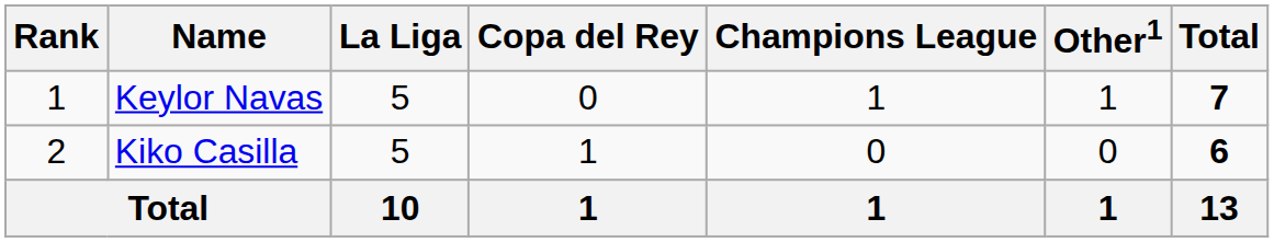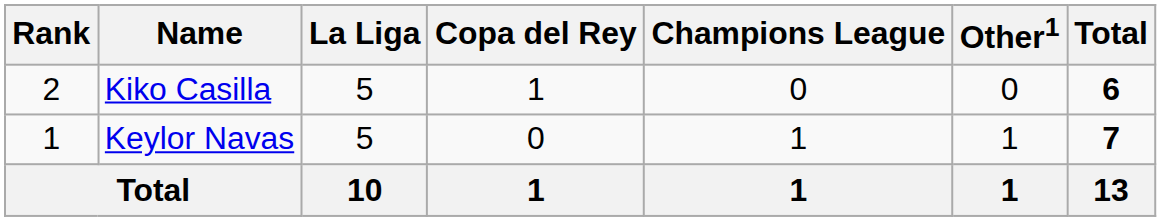 <table class="wikitable" style="text-align: center;">
 <tr>
 <th>Rank</th>
 <th>Name</th>
 <th>La Liga</th>
 <th>Copa del Rey</th>
 <th>Champions League</th>
 <th>Other<sup>1</sup></th>
 <th>Total</th>
 </tr>
 <tr>
+<td align=center>2</td>
+<td align=left> <a href='#'>Kiko Casilla</a></td>
+<td>5</td>
+<td>1</td>
+<td>0</td>
+<td>0</td>
+<td align=center><strong>6</strong></td>
+</tr>
+<tr>
 <td align=center>1</td>
 <td align=left> <a href='#'>Keylor Navas</a></td>
 <td>5</td>
 <td>0</td>
 <td>1</td>
 <td>1</td>
 <td align=center><strong>7</strong></td>
-</tr>
-<tr>
-<td align=center>2</td>
-<td align=left> <a href='#'>Kiko Casilla</a></td>
-<td>5</td>
-<td>1</td>
-<td>0</td>
-<td>0</td>
-<td align=center><strong>6</strong></td>
 </tr>
 <tr>
 <th colspan=2>Total</th>
 <th>10</th>
 <th>1</th>
 <th>1</th>
 <th>1</th>
 <th>13</th>
 </tr>
 </table>
